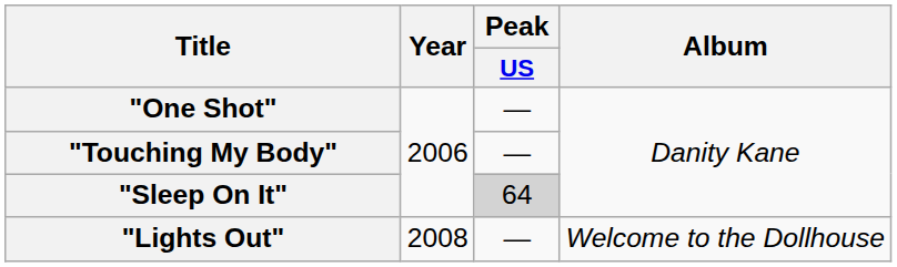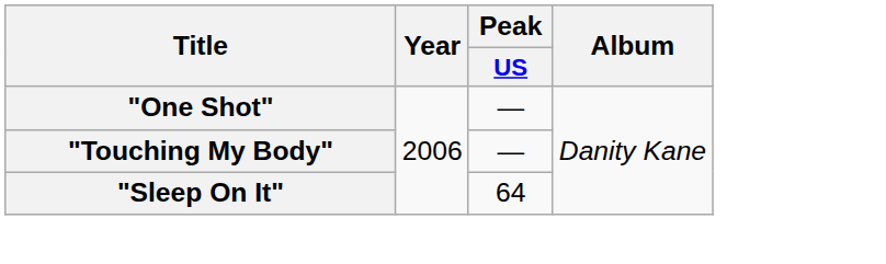 <table class="wikitable plainrowheaders" style="text-align:center;" border="1">
 <tr>
 <th scope="col" rowspan="2" style="width:14em;">Title</th>
 <th scope="col" rowspan="2">Year</th>
 <th scope="col" colspan="1">Peak</th>
 <th scope="col" rowspan="2">Album</th>
 </tr>
 <tr>
 <th scope="col" style="width:3em;font-size:90%;"><a href='#'>US</a><br></th>
 </tr>
 <tr>
 <th scope="row">"One Shot"</th>
 <td rowspan="3">2006</td>
 <td>—</td>
 <td rowspan="3"><em>Danity Kane</em></td>
 </tr>
 <tr>
 <th scope="row">"Touching My Body"</th>
 <td>—</td>
 </tr>
 <tr>
 <th scope="row">"Sleep On It"</th>
-<td style="background: lightgrey;">64</td>
-</tr>
-<tr>
-<th scope="row">"Lights Out"</th>
-<td>2008</td>
-<td>—</td>
-<td><em>Welcome to the Dollhouse</em></td>
+<td>64</td>
 </tr>
 </table>
